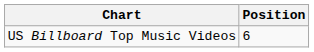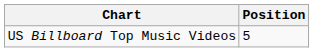 <table class="wikitable">
 <tr>
 <th>Chart</th>
 <th>Position</th>
 </tr>
 <tr>
 <td>US <em>Billboard</em> Top Music Videos</td>
-<td>6</td>
+<td>5</td>
 </tr>
 </table>
